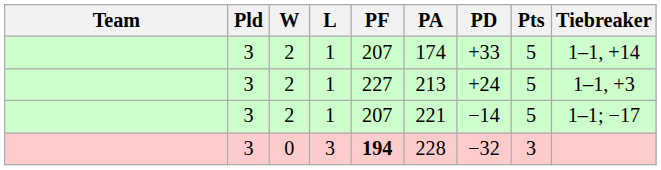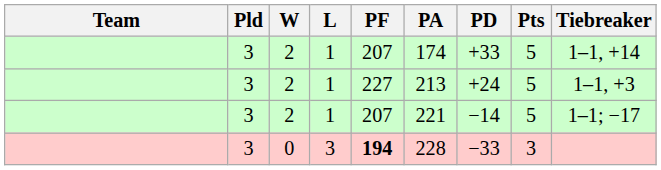 <table class="wikitable" style="text-align:center;">
 <tr>
 <th width=170>Team</th>
 <th width=25>Pld</th>
 <th width=25>W</th>
 <th width=25>L</th>
 <th width=35>PF</th>
 <th width=35>PA</th>
 <th width=35>PD</th>
 <th width=25>Pts</th>
 <th width=50>Tiebreaker</th>
 </tr>
 <tr style="background:#ccffcc">
 <td style="text-align:left"></td>
 <td>3</td>
 <td>2</td>
 <td>1</td>
 <td>207</td>
 <td>174</td>
 <td>+33</td>
 <td>5</td>
 <td>1–1, +14</td>
 </tr>
 <tr style="background:#ccffcc">
 <td style="text-align:left"></td>
 <td>3</td>
 <td>2</td>
 <td>1</td>
 <td>227</td>
 <td>213</td>
 <td>+24</td>
 <td>5</td>
 <td>1–1, +3</td>
 </tr>
 <tr style="background:#ccffcc">
 <td style="text-align:left"></td>
 <td>3</td>
 <td>2</td>
 <td>1</td>
 <td>207</td>
 <td>221</td>
 <td>−14</td>
 <td>5</td>
 <td>1–1; −17</td>
 </tr>
 <tr style="background:#ffcccc">
 <td style="text-align:left"></td>
 <td>3</td>
 <td>0</td>
 <td>3</td>
 <td><strong>194</strong></td>
 <td>228</td>
-<td>−32</td>
+<td>−33</td>
 <td>3</td>
 <td></td>
 </tr>
 </table>
